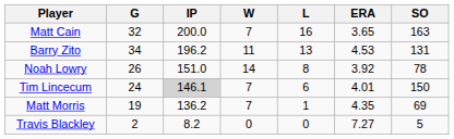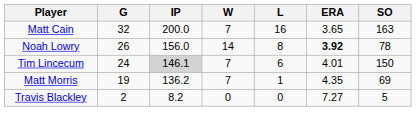 <table class="wikitable sortable">
 <tr>
 <th bgcolor="#DDDDFF" width="16%">Player</th>
 <th bgcolor="#DDDDFF" width="9%">G</th>
 <th bgcolor="#DDDDFF" width="9%">IP</th>
 <th bgcolor="#DDDDFF" width="9%">W</th>
 <th bgcolor="#DDDDFF" width="9%">L</th>
 <th bgcolor="#DDDDFF" width="9%">ERA</th>
 <th bgcolor="#DDDDFF" width="9%">SO</th>
 </tr>
 <tr align=center>
 <td><a href='#'>Matt Cain</a></td>
 <td>32</td>
 <td>200.0</td>
 <td>7</td>
 <td>16</td>
 <td>3.65</td>
 <td>163</td>
 </tr>
 <tr align=center>
-<td><a href='#'>Barry Zito</a></td>
-<td>34</td>
-<td>196.2</td>
-<td>11</td>
-<td>13</td>
-<td>4.53</td>
-<td>131</td>
-</tr>
-<tr align=center>
 <td><a href='#'>Noah Lowry</a></td>
 <td>26</td>
-<td>151.0</td>
+<td>156.0</td>
 <td>14</td>
 <td>8</td>
-<td>3.92</td>
+<td><strong>3.92</strong></td>
 <td>78</td>
 </tr>
 <tr align=center>
 <td><a href='#'>Tim Lincecum</a></td>
 <td>24</td>
 <td style="background: lightgrey;">146.1</td>
 <td>7</td>
 <td>6</td>
 <td>4.01</td>
 <td>150</td>
 </tr>
 <tr align=center>
 <td><a href='#'>Matt Morris</a></td>
 <td>19</td>
 <td>136.2</td>
 <td>7</td>
 <td>1</td>
 <td>4.35</td>
 <td>69</td>
 </tr>
 <tr align=center>
 <td><a href='#'>Travis Blackley</a></td>
 <td>2</td>
 <td>8.2</td>
 <td>0</td>
 <td>0</td>
 <td>7.27</td>
 <td>5</td>
 </tr>
 </table>
